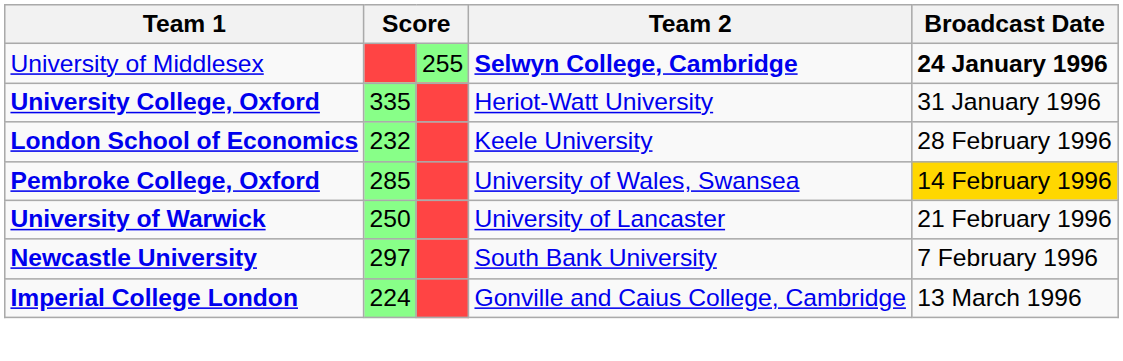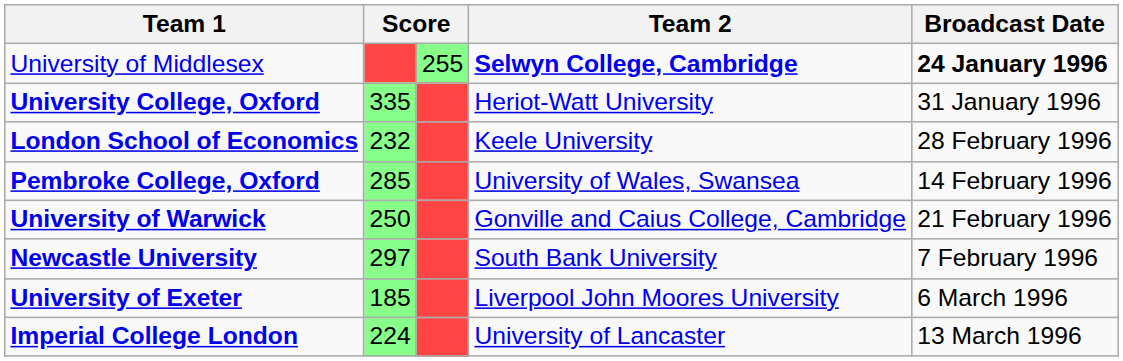 <table class="wikitable" border="1">
 <tr>
 <th>Team 1</th>
 <th colspan=2>Score</th>
 <th>Team 2</th>
 <th>Broadcast Date</th>
 </tr>
 <tr>
 <td><a href='#'>University of Middlesex</a></td>
 <td style="background:#ff4444"></td>
 <td style="background:#88ff88">255</td>
 <td><strong><a href='#'>Selwyn College, Cambridge</a></strong></td>
 <td><strong>24 January 1996</strong></td>
 </tr>
 <tr>
 <td><strong><a href='#'>University College, Oxford</a></strong></td>
 <td style="background:#88ff88">335</td>
 <td style="background:#ff4444"></td>
 <td><a href='#'>Heriot-Watt University</a></td>
 <td>31 January 1996</td>
 </tr>
 <tr>
 <td><strong><a href='#'>London School of Economics</a></strong></td>
 <td style="background:#88ff88">232</td>
 <td style="background:#ff4444"></td>
 <td><a href='#'>Keele University</a></td>
 <td>28 February 1996</td>
 </tr>
 <tr>
 <td><strong><a href='#'>Pembroke College, Oxford</a></strong></td>
 <td style="background:#88ff88">285</td>
 <td style="background:#ff4444"></td>
 <td><a href='#'>University of Wales, Swansea</a></td>
-<td style="background: gold;">14 February 1996</td>
+<td>14 February 1996</td>
 </tr>
 <tr>
 <td><strong><a href='#'>University of Warwick</a></strong></td>
 <td style="background:#88ff88">250</td>
 <td style="background:#ff4444"></td>
-<td><a href='#'>University of Lancaster</a></td>
+<td><a href='#'>Gonville and Caius College, Cambridge</a></td>
 <td>21 February 1996</td>
 </tr>
 <tr>
 <td><strong><a href='#'>Newcastle University</a></strong></td>
 <td style="background:#88ff88">297</td>
 <td style="background:#ff4444"></td>
 <td><a href='#'>South Bank University</a></td>
 <td>7 February 1996</td>
 </tr>
 <tr>
+<td><strong><a href='#'>University of Exeter</a></strong></td>
+<td style="background:#88ff88">185</td>
+<td style="background:#ff4444"></td>
+<td><a href='#'>Liverpool John Moores University</a></td>
+<td>6 March 1996</td>
+</tr>
+<tr>
 <td><strong><a href='#'>Imperial College London</a></strong></td>
 <td style="background:#88ff88">224</td>
 <td style="background:#ff4444"></td>
-<td><a href='#'>Gonville and Caius College, Cambridge</a></td>
+<td><a href='#'>University of Lancaster</a></td>
 <td>13 March 1996</td>
 </tr>
 </table>
